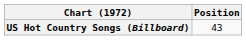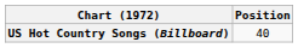 <table class="wikitable plainrowheaders" style="text-align:center">
 <tr>
 <th scope="col">Chart (1972)</th>
 <th scope="col">Position</th>
 </tr>
 <tr>
 <th scope="row">US Hot Country Songs (<em>Billboard</em>)</th>
-<td>43</td>
+<td>40</td>
 </tr>
 </table>
